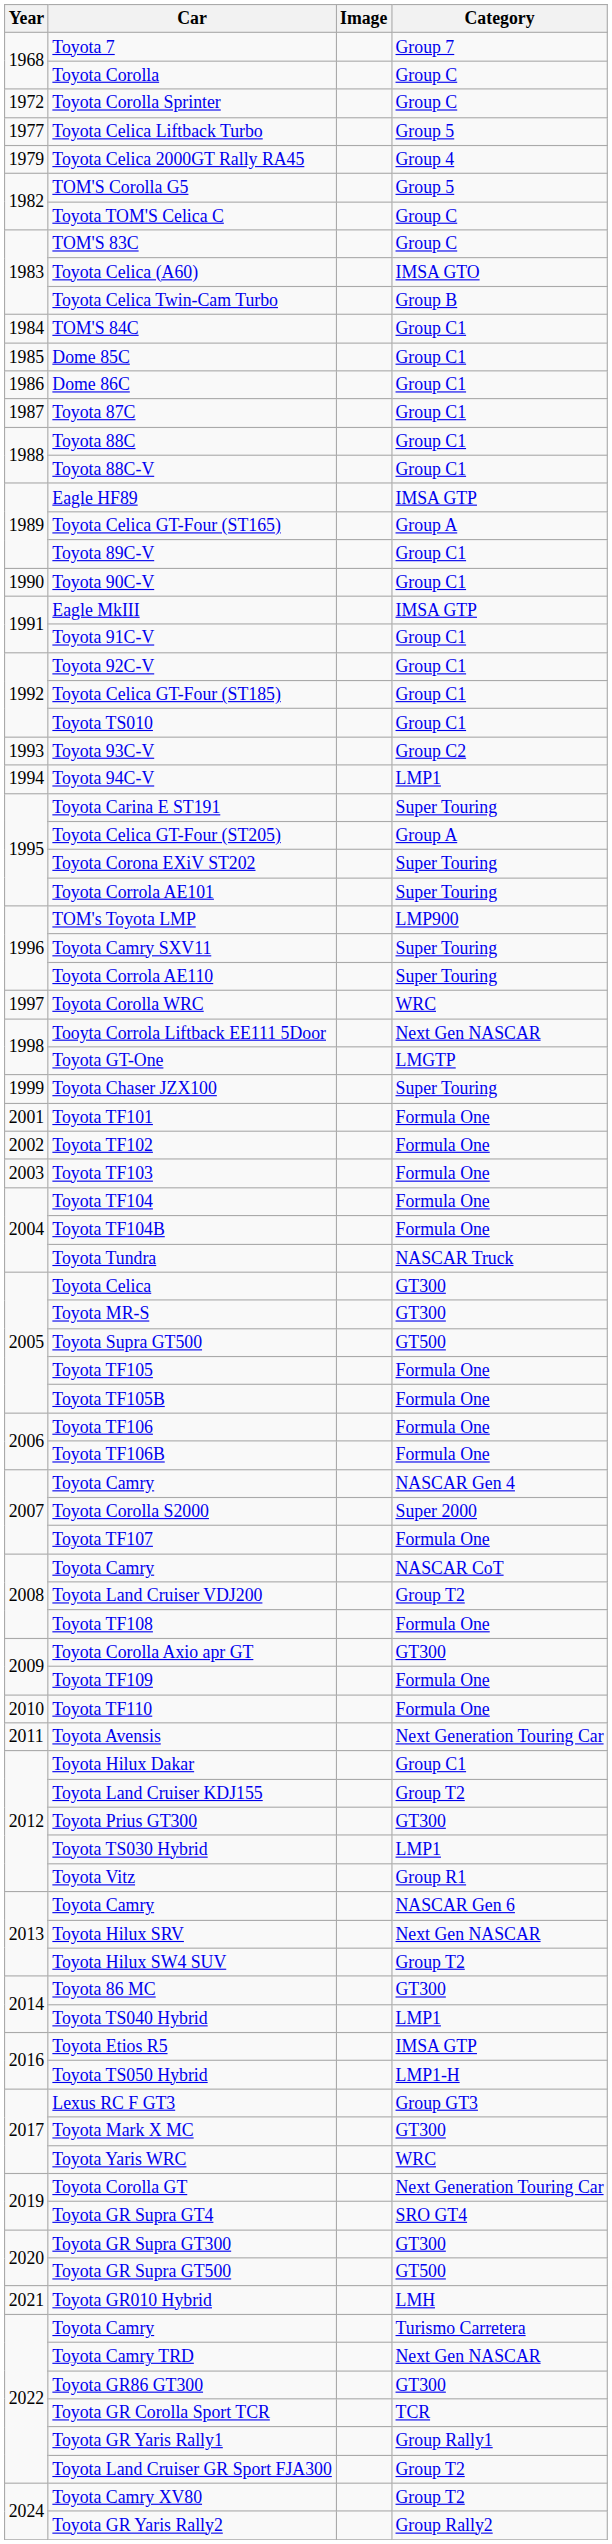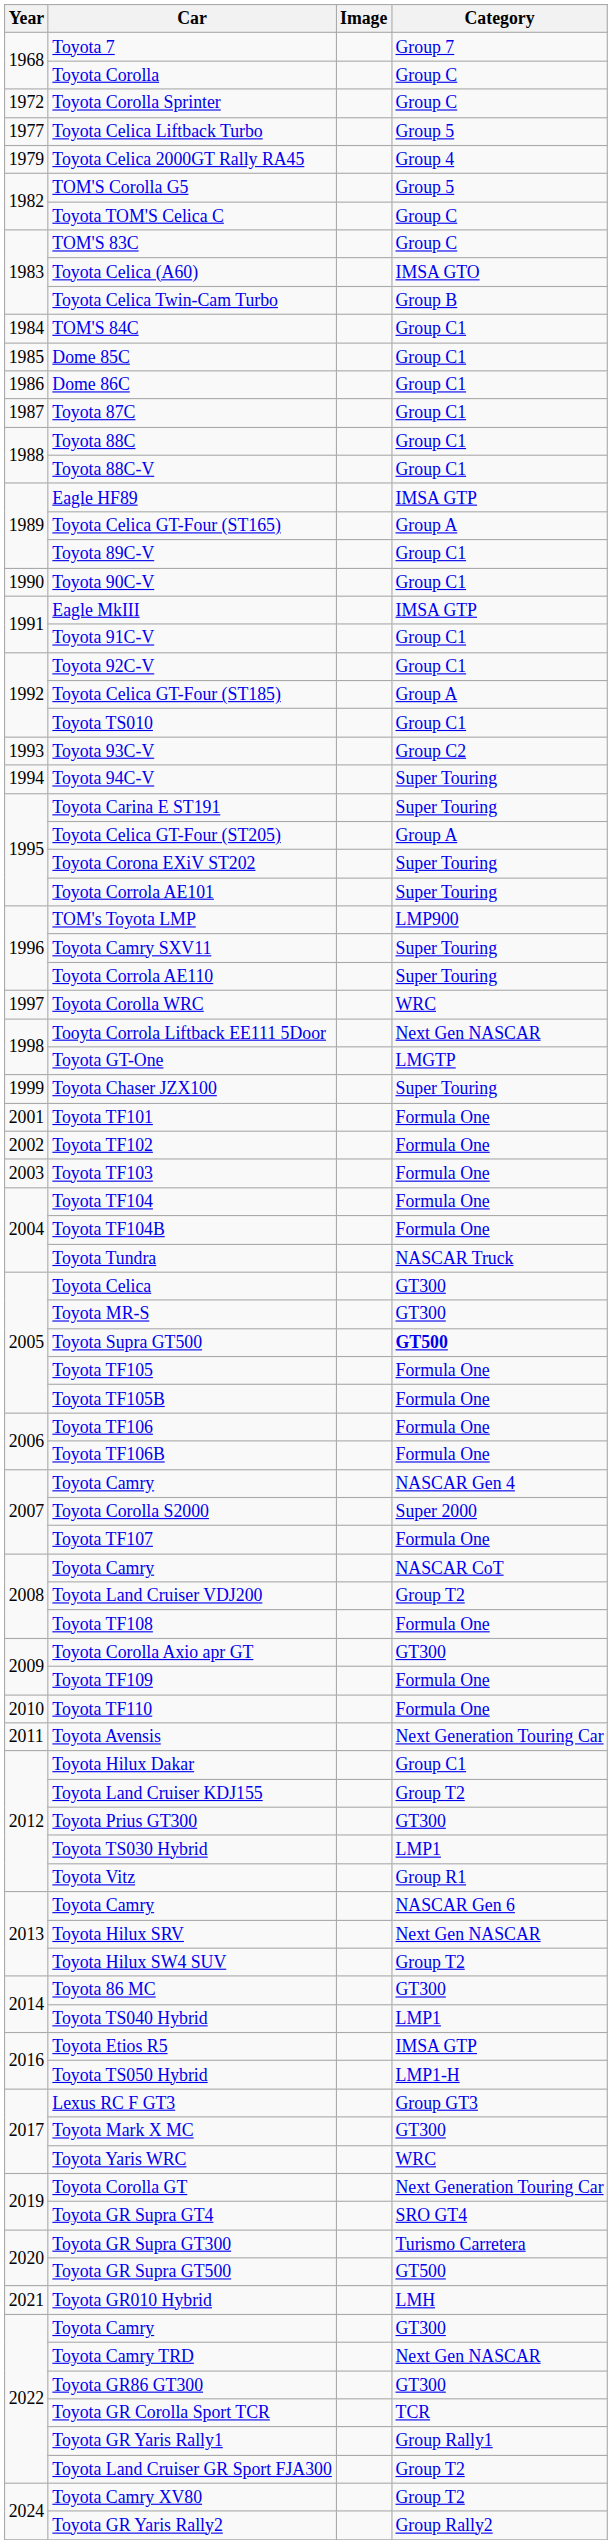 <table class="wikitable">
 <tr>
 <th>Year</th>
 <th>Car</th>
 <th>Image</th>
 <th>Category</th>
 </tr>
 <tr>
 <td rowspan="2">1968</td>
 <td><a href='#'>Toyota 7</a></td>
 <td></td>
 <td><a href='#'>Group 7</a></td>
 </tr>
 <tr>
 <td><a href='#'>Toyota Corolla</a></td>
 <td></td>
 <td><a href='#'>Group C</a></td>
 </tr>
 <tr>
 <td>1972</td>
 <td><a href='#'>Toyota Corolla Sprinter</a></td>
 <td></td>
 <td><a href='#'>Group C</a></td>
 </tr>
 <tr>
 <td>1977</td>
 <td><a href='#'>Toyota Celica Liftback Turbo</a></td>
 <td></td>
 <td><a href='#'>Group 5</a></td>
 </tr>
 <tr>
 <td>1979</td>
 <td><a href='#'>Toyota Celica 2000GT Rally RA45</a></td>
 <td></td>
 <td><a href='#'>Group 4</a></td>
 </tr>
 <tr>
 <td rowspan="2">1982</td>
 <td><a href='#'>TOM'S Corolla G5</a></td>
 <td></td>
 <td><a href='#'>Group 5</a></td>
 </tr>
 <tr>
 <td><a href='#'>Toyota TOM'S Celica C</a></td>
 <td></td>
 <td><a href='#'>Group C</a></td>
 </tr>
 <tr>
 <td rowspan="3">1983</td>
 <td><a href='#'>TOM'S 83C</a></td>
 <td></td>
 <td><a href='#'>Group C</a></td>
 </tr>
 <tr>
 <td><a href='#'>Toyota Celica (A60)</a></td>
 <td></td>
 <td><a href='#'>IMSA GTO</a></td>
 </tr>
 <tr>
 <td><a href='#'>Toyota Celica Twin-Cam Turbo</a></td>
 <td></td>
 <td><a href='#'>Group B</a></td>
 </tr>
 <tr>
 <td>1984</td>
 <td><a href='#'>TOM'S 84C</a></td>
 <td></td>
 <td><a href='#'>Group C1</a></td>
 </tr>
 <tr>
 <td>1985</td>
 <td><a href='#'>Dome 85C</a></td>
 <td></td>
 <td><a href='#'>Group C1</a></td>
 </tr>
 <tr>
 <td>1986</td>
 <td><a href='#'>Dome 86C</a></td>
 <td></td>
 <td><a href='#'>Group C1</a></td>
 </tr>
 <tr>
 <td>1987</td>
 <td><a href='#'>Toyota 87C</a></td>
 <td></td>
 <td><a href='#'>Group C1</a></td>
 </tr>
 <tr>
 <td rowspan="2">1988</td>
 <td><a href='#'>Toyota 88C</a></td>
 <td></td>
 <td><a href='#'>Group C1</a></td>
 </tr>
 <tr>
 <td><a href='#'>Toyota 88C-V</a></td>
 <td></td>
 <td><a href='#'>Group C1</a></td>
 </tr>
 <tr>
 <td rowspan="3">1989</td>
 <td><a href='#'>Eagle HF89</a></td>
 <td></td>
 <td><a href='#'>IMSA GTP</a></td>
 </tr>
 <tr>
 <td><a href='#'>Toyota Celica GT-Four (ST165)</a></td>
 <td></td>
 <td><a href='#'>Group A</a></td>
 </tr>
 <tr>
 <td><a href='#'>Toyota 89C-V</a></td>
 <td></td>
 <td><a href='#'>Group C1</a></td>
 </tr>
 <tr>
 <td>1990</td>
 <td><a href='#'>Toyota 90C-V</a></td>
 <td></td>
 <td><a href='#'>Group C1</a></td>
 </tr>
 <tr>
 <td rowspan="2">1991</td>
 <td><a href='#'>Eagle MkIII</a></td>
 <td></td>
 <td><a href='#'>IMSA GTP</a></td>
 </tr>
 <tr>
 <td><a href='#'>Toyota 91C-V</a></td>
 <td></td>
 <td><a href='#'>Group C1</a></td>
 </tr>
 <tr>
 <td rowspan="3">1992</td>
 <td><a href='#'>Toyota 92C-V</a></td>
 <td></td>
 <td><a href='#'>Group C1</a></td>
 </tr>
 <tr>
 <td><a href='#'>Toyota Celica GT-Four (ST185)</a></td>
 <td></td>
-<td><a href='#'>Group C1</a></td>
+<td><a href='#'>Group A</a></td>
 </tr>
 <tr>
 <td><a href='#'>Toyota TS010</a></td>
 <td></td>
 <td><a href='#'>Group C1</a></td>
 </tr>
 <tr>
 <td>1993</td>
 <td><a href='#'>Toyota 93C-V</a></td>
 <td></td>
 <td><a href='#'>Group C2</a></td>
 </tr>
 <tr>
 <td>1994</td>
 <td><a href='#'>Toyota 94C-V</a></td>
 <td></td>
-<td><a href='#'>LMP1</a></td>
+<td><a href='#'>Super Touring</a></td>
 </tr>
 <tr>
 <td rowspan="4">1995</td>
 <td><a href='#'>Toyota Carina E ST191</a></td>
 <td></td>
 <td><a href='#'>Super Touring</a></td>
 </tr>
 <tr>
 <td><a href='#'>Toyota Celica GT-Four (ST205)</a></td>
 <td></td>
 <td><a href='#'>Group A</a></td>
 </tr>
 <tr>
 <td><a href='#'>Toyota Corona EXiV ST202</a></td>
 <td></td>
 <td><a href='#'>Super Touring</a></td>
 </tr>
 <tr>
 <td><a href='#'>Toyota Corrola AE101</a></td>
 <td></td>
 <td><a href='#'>Super Touring</a></td>
 </tr>
 <tr>
 <td rowspan="3">1996</td>
 <td><a href='#'>TOM's Toyota LMP</a></td>
 <td></td>
 <td><a href='#'>LMP900</a></td>
 </tr>
 <tr>
 <td><a href='#'>Toyota Camry SXV11</a></td>
 <td></td>
 <td><a href='#'>Super Touring</a></td>
 </tr>
 <tr>
 <td><a href='#'>Toyota Corrola AE110</a></td>
 <td></td>
 <td><a href='#'>Super Touring</a></td>
 </tr>
 <tr>
 <td>1997</td>
 <td><a href='#'>Toyota Corolla WRC</a></td>
 <td></td>
 <td><a href='#'>WRC</a></td>
 </tr>
 <tr>
 <td rowspan="2">1998</td>
 <td><a href='#'>Tooyta Corrola Liftback EE111 5Door</a></td>
 <td></td>
 <td><a href='#'>Next Gen NASCAR</a></td>
 </tr>
 <tr>
 <td><a href='#'>Toyota GT-One</a></td>
 <td></td>
 <td><a href='#'>LMGTP</a></td>
 </tr>
 <tr>
 <td>1999</td>
 <td><a href='#'>Toyota Chaser JZX100</a></td>
 <td></td>
 <td><a href='#'>Super Touring</a></td>
 </tr>
 <tr>
 <td>2001</td>
 <td><a href='#'>Toyota TF101</a></td>
 <td></td>
 <td><a href='#'>Formula One</a></td>
 </tr>
 <tr>
 <td>2002</td>
 <td><a href='#'>Toyota TF102</a></td>
 <td></td>
 <td><a href='#'>Formula One</a></td>
 </tr>
 <tr>
 <td>2003</td>
 <td><a href='#'>Toyota TF103</a></td>
 <td></td>
 <td><a href='#'>Formula One</a></td>
 </tr>
 <tr>
 <td rowspan="3">2004</td>
 <td><a href='#'>Toyota TF104</a></td>
 <td></td>
 <td><a href='#'>Formula One</a></td>
 </tr>
 <tr>
 <td><a href='#'>Toyota TF104B</a></td>
 <td></td>
 <td><a href='#'>Formula One</a></td>
 </tr>
 <tr>
 <td><a href='#'>Toyota Tundra</a></td>
 <td></td>
 <td><a href='#'>NASCAR Truck</a></td>
 </tr>
 <tr>
 <td rowspan="5">2005</td>
 <td><a href='#'>Toyota Celica</a></td>
 <td></td>
 <td><a href='#'>GT300</a></td>
 </tr>
 <tr>
 <td><a href='#'>Toyota MR-S</a></td>
 <td></td>
 <td><a href='#'>GT300</a></td>
 </tr>
 <tr>
 <td><a href='#'>Toyota Supra GT500</a></td>
 <td></td>
-<td><a href='#'>GT500</a></td>
+<td><strong><a href='#'>GT500</a></strong></td>
 </tr>
 <tr>
 <td><a href='#'>Toyota TF105</a></td>
 <td></td>
 <td><a href='#'>Formula One</a></td>
 </tr>
 <tr>
 <td><a href='#'>Toyota TF105B</a></td>
 <td></td>
 <td><a href='#'>Formula One</a></td>
 </tr>
 <tr>
 <td rowspan="2">2006</td>
 <td><a href='#'>Toyota TF106</a></td>
 <td></td>
 <td><a href='#'>Formula One</a></td>
 </tr>
 <tr>
 <td><a href='#'>Toyota TF106B</a></td>
 <td></td>
 <td><a href='#'>Formula One</a></td>
 </tr>
 <tr>
 <td rowspan="3">2007</td>
 <td><a href='#'>Toyota Camry</a></td>
 <td></td>
 <td><a href='#'>NASCAR Gen 4</a></td>
 </tr>
 <tr>
 <td><a href='#'>Toyota Corolla S2000</a></td>
 <td></td>
 <td><a href='#'>Super 2000</a></td>
 </tr>
 <tr>
 <td><a href='#'>Toyota TF107</a></td>
 <td></td>
 <td><a href='#'>Formula One</a></td>
 </tr>
 <tr>
 <td rowspan="3">2008</td>
 <td><a href='#'>Toyota Camry</a></td>
 <td></td>
 <td><a href='#'>NASCAR CoT</a></td>
 </tr>
 <tr>
 <td><a href='#'>Toyota Land Cruiser VDJ200</a></td>
 <td></td>
 <td><a href='#'>Group T2</a></td>
 </tr>
 <tr>
 <td><a href='#'>Toyota TF108</a></td>
 <td></td>
 <td><a href='#'>Formula One</a></td>
 </tr>
 <tr>
 <td rowspan="2">2009</td>
 <td><a href='#'>Toyota Corolla Axio apr GT</a></td>
 <td></td>
 <td><a href='#'>GT300</a></td>
 </tr>
 <tr>
 <td><a href='#'>Toyota TF109</a></td>
 <td></td>
 <td><a href='#'>Formula One</a></td>
 </tr>
 <tr>
 <td>2010</td>
 <td><a href='#'>Toyota TF110</a></td>
 <td></td>
 <td><a href='#'>Formula One</a></td>
 </tr>
 <tr>
 <td>2011</td>
 <td><a href='#'>Toyota Avensis</a></td>
 <td></td>
 <td><a href='#'>Next Generation Touring Car</a></td>
 </tr>
 <tr>
 <td rowspan="5">2012</td>
 <td><a href='#'>Toyota Hilux Dakar</a></td>
 <td></td>
 <td><a href='#'>Group C1</a></td>
 </tr>
 <tr>
 <td><a href='#'>Toyota Land Cruiser KDJ155</a></td>
 <td></td>
 <td><a href='#'>Group T2</a></td>
 </tr>
 <tr>
 <td><a href='#'>Toyota Prius GT300</a></td>
 <td></td>
 <td><a href='#'>GT300</a></td>
 </tr>
 <tr>
 <td><a href='#'>Toyota TS030 Hybrid</a></td>
 <td></td>
 <td><a href='#'>LMP1</a></td>
 </tr>
 <tr>
 <td><a href='#'>Toyota Vitz</a></td>
 <td></td>
 <td><a href='#'>Group R1</a></td>
 </tr>
 <tr>
 <td rowspan="3">2013</td>
 <td><a href='#'>Toyota Camry</a></td>
 <td></td>
 <td><a href='#'>NASCAR Gen 6</a></td>
 </tr>
 <tr>
 <td><a href='#'>Toyota Hilux SRV</a></td>
 <td></td>
 <td><a href='#'>Next Gen NASCAR</a></td>
 </tr>
 <tr>
 <td><a href='#'>Toyota Hilux SW4 SUV</a></td>
 <td></td>
 <td><a href='#'>Group T2</a></td>
 </tr>
 <tr>
 <td rowspan="2">2014</td>
 <td><a href='#'>Toyota 86 MC</a></td>
 <td></td>
 <td><a href='#'>GT300</a></td>
 </tr>
 <tr>
 <td><a href='#'>Toyota TS040 Hybrid</a></td>
 <td></td>
 <td><a href='#'>LMP1</a></td>
 </tr>
 <tr>
 <td rowspan="2">2016</td>
 <td><a href='#'>Toyota Etios R5</a></td>
 <td></td>
 <td><a href='#'>IMSA GTP</a></td>
 </tr>
 <tr>
 <td><a href='#'>Toyota TS050 Hybrid</a></td>
 <td></td>
 <td><a href='#'>LMP1-H</a></td>
 </tr>
 <tr>
 <td rowspan="3">2017</td>
 <td><a href='#'>Lexus RC F GT3</a></td>
 <td></td>
 <td><a href='#'>Group GT3</a></td>
 </tr>
 <tr>
 <td><a href='#'>Toyota Mark X MC</a></td>
 <td></td>
 <td><a href='#'>GT300</a></td>
 </tr>
 <tr>
 <td><a href='#'>Toyota Yaris WRC</a></td>
 <td></td>
 <td><a href='#'>WRC</a></td>
 </tr>
 <tr>
 <td rowspan="2">2019</td>
 <td><a href='#'>Toyota Corolla GT</a></td>
 <td></td>
 <td><a href='#'>Next Generation Touring Car</a></td>
 </tr>
 <tr>
 <td><a href='#'>Toyota GR Supra GT4</a></td>
 <td></td>
 <td><a href='#'>SRO GT4</a></td>
 </tr>
 <tr>
 <td rowspan="2">2020</td>
 <td><a href='#'>Toyota GR Supra GT300</a></td>
 <td></td>
-<td><a href='#'>GT300</a></td>
+<td><a href='#'>Turismo Carretera</a></td>
 </tr>
 <tr>
 <td><a href='#'>Toyota GR Supra GT500</a></td>
 <td></td>
 <td><a href='#'>GT500</a></td>
 </tr>
 <tr>
 <td>2021</td>
 <td><a href='#'>Toyota GR010 Hybrid</a></td>
 <td></td>
 <td><a href='#'>LMH</a></td>
 </tr>
 <tr>
 <td rowspan="6">2022</td>
 <td><a href='#'>Toyota Camry</a></td>
 <td></td>
-<td><a href='#'>Turismo Carretera</a></td>
+<td><a href='#'>GT300</a></td>
 </tr>
 <tr>
 <td><a href='#'>Toyota Camry TRD</a></td>
 <td></td>
 <td><a href='#'>Next Gen NASCAR</a></td>
 </tr>
 <tr>
 <td><a href='#'>Toyota GR86 GT300</a></td>
 <td></td>
 <td><a href='#'>GT300</a></td>
 </tr>
 <tr>
 <td><a href='#'>Toyota GR Corolla Sport TCR</a></td>
 <td></td>
 <td><a href='#'>TCR</a></td>
 </tr>
 <tr>
 <td><a href='#'>Toyota GR Yaris Rally1</a></td>
 <td></td>
 <td><a href='#'>Group Rally1</a></td>
 </tr>
 <tr>
 <td><a href='#'>Toyota Land Cruiser GR Sport FJA300</a></td>
 <td></td>
 <td><a href='#'>Group T2</a></td>
 </tr>
 <tr>
 <td rowspan="2">2024</td>
 <td><a href='#'>Toyota Camry XV80</a></td>
 <td></td>
 <td><a href='#'>Group T2</a></td>
 </tr>
 <tr>
 <td><a href='#'>Toyota GR Yaris Rally2</a></td>
 <td></td>
 <td><a href='#'>Group Rally2</a></td>
 </tr>
 </table>
